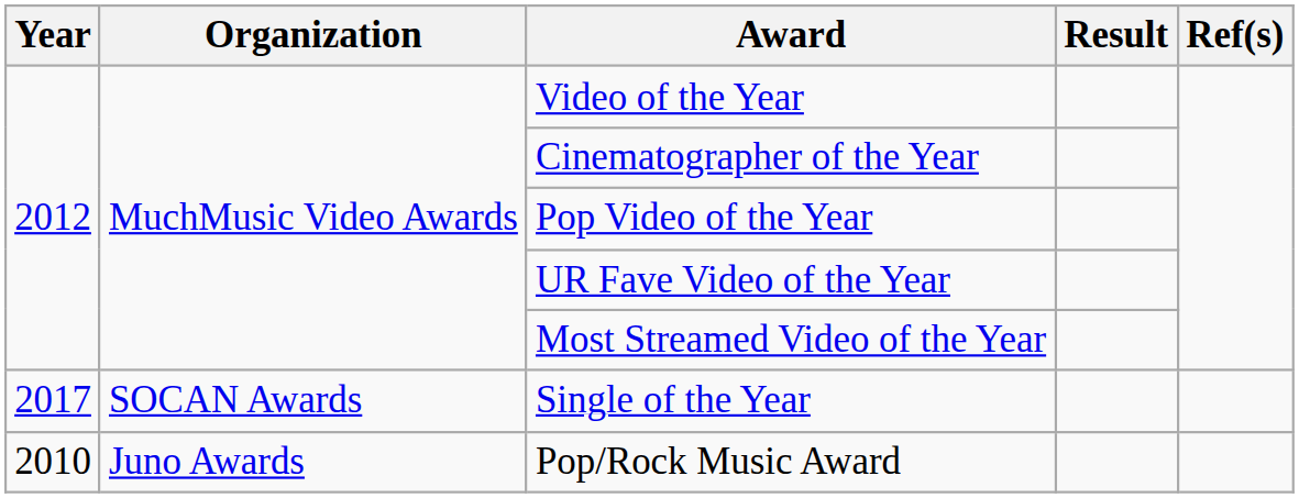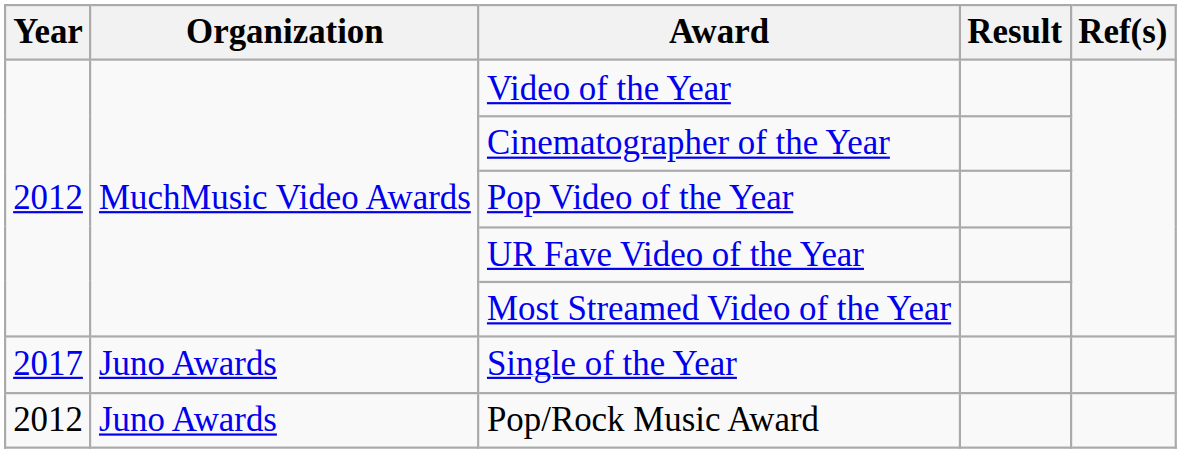 <table class="wikitable plainrowheaders">
 <tr align=center>
 <th scope="col">Year</th>
 <th scope="col">Organization</th>
 <th scope="col">Award</th>
 <th scope="col">Result</th>
 <th scope="col">Ref(s)</th>
 </tr>
 <tr>
 <td rowspan="5"><a href='#'>2012</a></td>
 <td rowspan="5"><a href='#'>MuchMusic Video Awards</a></td>
 <td><a href='#'>Video of the Year</a></td>
 <td></td>
 <td style="text-align:center;" rowspan="5"></td>
 </tr>
 <tr>
 <td><a href='#'>Cinematographer of the Year</a></td>
 <td></td>
 </tr>
 <tr>
 <td><a href='#'>Pop Video of the Year</a></td>
 <td></td>
 </tr>
 <tr>
 <td><a href='#'>UR Fave Video of the Year</a></td>
 <td></td>
 </tr>
 <tr>
 <td><a href='#'>Most Streamed Video of the Year</a></td>
 <td></td>
 </tr>
 <tr>
 <td><a href='#'>2017</a></td>
-<td><a href='#'>SOCAN Awards</a></td>
+<td><a href='#'>Juno Awards</a></td>
 <td><a href='#'>Single of the Year</a></td>
 <td></td>
 <td style="text-align:center;"></td>
 </tr>
 <tr>
-<td>2010</td>
+<td>2012</td>
 <td><a href='#'>Juno Awards</a></td>
 <td>Pop/Rock Music Award</td>
 <td></td>
 <td style="text-align:center;"></td>
 </tr>
 </table>
